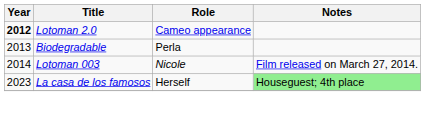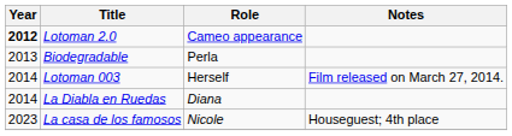 <table class="wikitable">
 <tr align="center">
 <th>Year</th>
 <th>Title</th>
 <th>Role</th>
 <th>Notes</th>
 </tr>
 <tr>
 <td><strong>2012</strong></td>
 <td><em><a href='#'>Lotoman 2.0</a></em></td>
 <td><a href='#'>Cameo appearance</a></td>
 <td></td>
 </tr>
 <tr>
 <td>2013</td>
 <td><em><a href='#'>Biodegradable</a></em></td>
 <td>Perla</td>
 <td></td>
 </tr>
 <tr>
 <td>2014</td>
 <td><em><a href='#'>Lotoman 003</a></em></td>
-<td><em>Nicole</em></td>
+<td>Herself</td>
 <td><a href='#'>Film released</a> on March 27, 2014.</td>
+</tr>
+<tr>
+<td>2014</td>
+<td><em><a href='#'>La Diabla en Ruedas</a></em></td>
+<td><em>Diana</em></td>
+<td></td>
 </tr>
 <tr>
 <td>2023</td>
 <td><em><a href='#'>La casa de los famosos</a></em></td>
-<td>Herself</td>
-<td style="background: lightgreen;">Houseguest; 4th place</td>
+<td><em>Nicole</em></td>
+<td>Houseguest; 4th place</td>
 </tr>
 <tr>
 </tr>
 </table>
